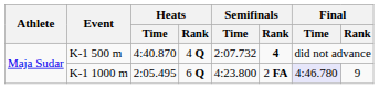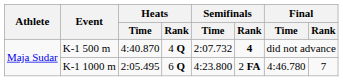 <table class=wikitable style="font-size:90%;">
 <tr>
 <th rowspan=2>Athlete</th>
 <th rowspan=2>Event</th>
 <th colspan=2>Heats</th>
 <th colspan=2>Semifinals</th>
 <th colspan=2>Final</th>
 </tr>
 <tr style="font-size:95%">
 <th>Time</th>
 <th>Rank</th>
 <th>Time</th>
 <th>Rank</th>
 <th>Time</th>
 <th>Rank</th>
 </tr>
 <tr align=center>
 <td align=left rowspan=2><a href='#'>Maja Sudar</a></td>
 <td align=left>K-1 500 m</td>
 <td>4:40.870</td>
 <td>4 <strong>Q</strong></td>
 <td>2:07.732</td>
 <td><strong>4</strong></td>
 <td colspan=2>did not advance</td>
 </tr>
 <tr align=center>
 <td align=left>K-1 1000 m</td>
 <td>2:05.495</td>
 <td>6 <strong>Q</strong></td>
 <td>4:23.800</td>
 <td>2 <strong>FA</strong></td>
-<td style="background: lavender;">4:46.780</td>
-<td>9</td>
+<td>4:46.780</td>
+<td>7</td>
 </tr>
 </table>
